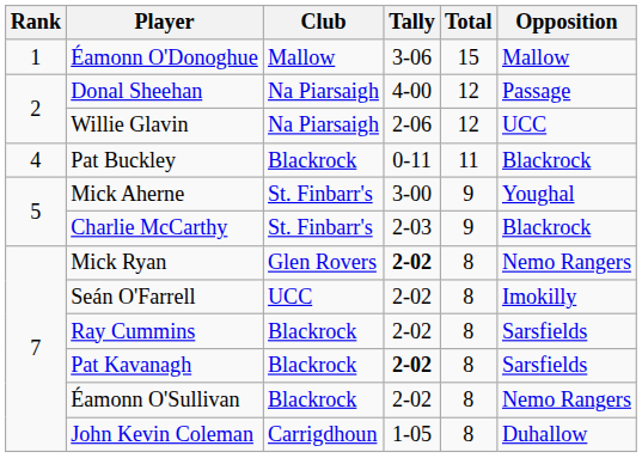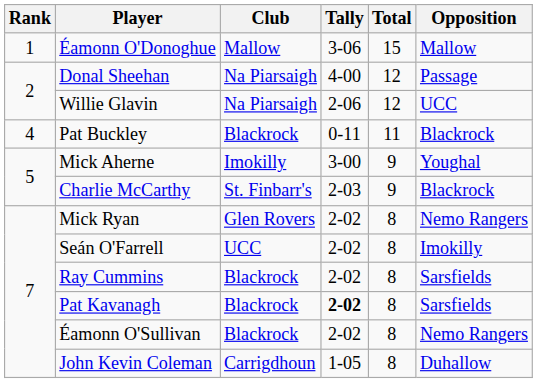 <table class="wikitable">
 <tr>
 <th>Rank</th>
 <th>Player</th>
 <th>Club</th>
 <th>Tally</th>
 <th>Total</th>
 <th>Opposition</th>
 </tr>
 <tr>
 <td rowspan="1" style="text-align:center;">1</td>
 <td><a href='#'>Éamonn O'Donoghue</a></td>
 <td><a href='#'>Mallow</a></td>
 <td align=center>3-06</td>
 <td align=center>15</td>
 <td><a href='#'>Mallow</a></td>
 </tr>
 <tr>
 <td rowspan="2" style="text-align:center;">2</td>
 <td><a href='#'>Donal Sheehan</a></td>
 <td><a href='#'>Na Piarsaigh</a></td>
 <td align=center>4-00</td>
 <td align=center>12</td>
 <td><a href='#'>Passage</a></td>
 </tr>
 <tr>
 <td>Willie Glavin</td>
 <td><a href='#'>Na Piarsaigh</a></td>
 <td align=center>2-06</td>
 <td align=center>12</td>
 <td><a href='#'>UCC</a></td>
 </tr>
 <tr>
 <td rowspan="1" style="text-align:center;">4</td>
 <td>Pat Buckley</td>
 <td><a href='#'>Blackrock</a></td>
 <td align=center>0-11</td>
 <td align=center>11</td>
 <td><a href='#'>Blackrock</a></td>
 </tr>
 <tr>
 <td rowspan="2" style="text-align:center;">5</td>
 <td>Mick Aherne</td>
-<td><a href='#'>St. Finbarr's</a></td>
+<td><a href='#'>Imokilly</a></td>
 <td align=center>3-00</td>
 <td align=center>9</td>
 <td><a href='#'>Youghal</a></td>
 </tr>
 <tr>
 <td><a href='#'>Charlie McCarthy</a></td>
 <td><a href='#'>St. Finbarr's</a></td>
 <td align=center>2-03</td>
 <td align=center>9</td>
 <td><a href='#'>Blackrock</a></td>
 </tr>
 <tr>
 <td rowspan="6" style="text-align:center;">7</td>
 <td>Mick Ryan</td>
 <td><a href='#'>Glen Rovers</a></td>
-<td align=center><strong>2-02</strong></td>
+<td align=center>2-02</td>
 <td align=center>8</td>
 <td><a href='#'>Nemo Rangers</a></td>
 </tr>
 <tr>
 <td>Seán O'Farrell</td>
 <td><a href='#'>UCC</a></td>
 <td align=center>2-02</td>
 <td align=center>8</td>
 <td><a href='#'>Imokilly</a></td>
 </tr>
 <tr>
 <td><a href='#'>Ray Cummins</a></td>
 <td><a href='#'>Blackrock</a></td>
 <td align=center>2-02</td>
 <td align=center>8</td>
 <td><a href='#'>Sarsfields</a></td>
 </tr>
 <tr>
 <td><a href='#'>Pat Kavanagh</a></td>
 <td><a href='#'>Blackrock</a></td>
 <td align=center><strong>2-02</strong></td>
 <td align=center>8</td>
 <td><a href='#'>Sarsfields</a></td>
 </tr>
 <tr>
 <td>Éamonn O'Sullivan</td>
 <td><a href='#'>Blackrock</a></td>
 <td align=center>2-02</td>
 <td align=center>8</td>
 <td><a href='#'>Nemo Rangers</a></td>
 </tr>
 <tr>
 <td><a href='#'>John Kevin Coleman</a></td>
 <td><a href='#'>Carrigdhoun</a></td>
 <td align=center>1-05</td>
 <td align=center>8</td>
 <td><a href='#'>Duhallow</a></td>
 </tr>
 </table>
